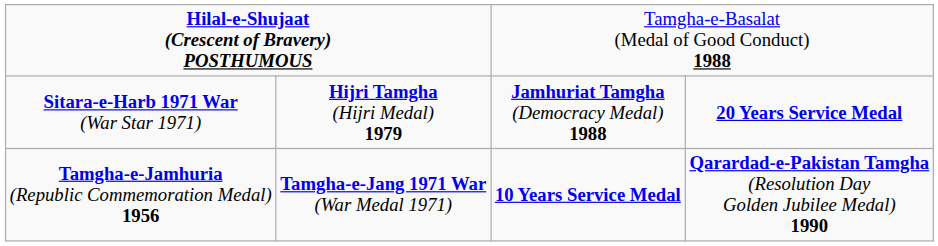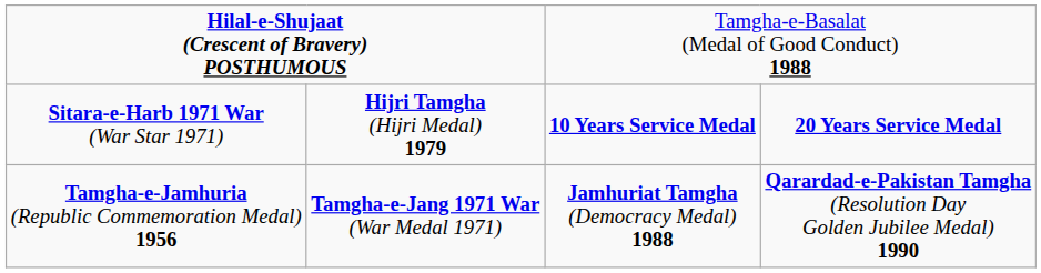 <table class="wikitable" style="margin:1em auto; text-align:center;">
 <tr>
 <td colspan="2"><strong><a href='#'>Hilal-e-Shujaat</a></strong><br><strong><em>(<strong>Crescent of Bravery)<em><br></strong><u>POSTHUMOUS</u><strong></td>
 <td colspan="2"></strong><a href='#'>Tamgha-e-Basalat</a><strong><br></em></strong>(</strong>Medal of Good Conduct)</em><br><strong><u>1988</u></strong></td>
 </tr>
 <tr>
 <td><strong><a href='#'>Sitara-e-Harb 1971 War</a></strong><br><em>(War Star 1971)</em></td>
 <td><strong><a href='#'>Hijri Tamgha</a></strong><br><em>(Hijri Medal)</em><br><strong>1979</strong></td>
-<td><strong><a href='#'>Jamhuriat Tamgha</a></strong><br><em>(Democracy Medal)</em><br><strong>1988</strong></td>
+<td><strong><a href='#'>10 Years Service Medal</a></strong></td>
 <td><strong><a href='#'>20 Years Service Medal</a></strong></td>
 </tr>
 <tr>
 <td><strong><a href='#'>Tamgha-e-Jamhuria</a></strong><br><em>(Republic Commemoration Medal)</em><br><strong>1956</strong></td>
 <td><strong><a href='#'>Tamgha-e-Jang 1971 War</a></strong><br><em>(War Medal 1971)</em></td>
-<td><strong><a href='#'>10 Years Service Medal</a></strong></td>
+<td><strong><a href='#'>Jamhuriat Tamgha</a></strong><br><em>(Democracy Medal)</em><br><strong>1988</strong></td>
 <td><strong><a href='#'>Qarardad-e-Pakistan Tamgha</a></strong><br><em>(Resolution Day</em><br><em>Golden Jubilee Medal)</em><br><strong>1990</strong></td>
 </tr>
 </table>
